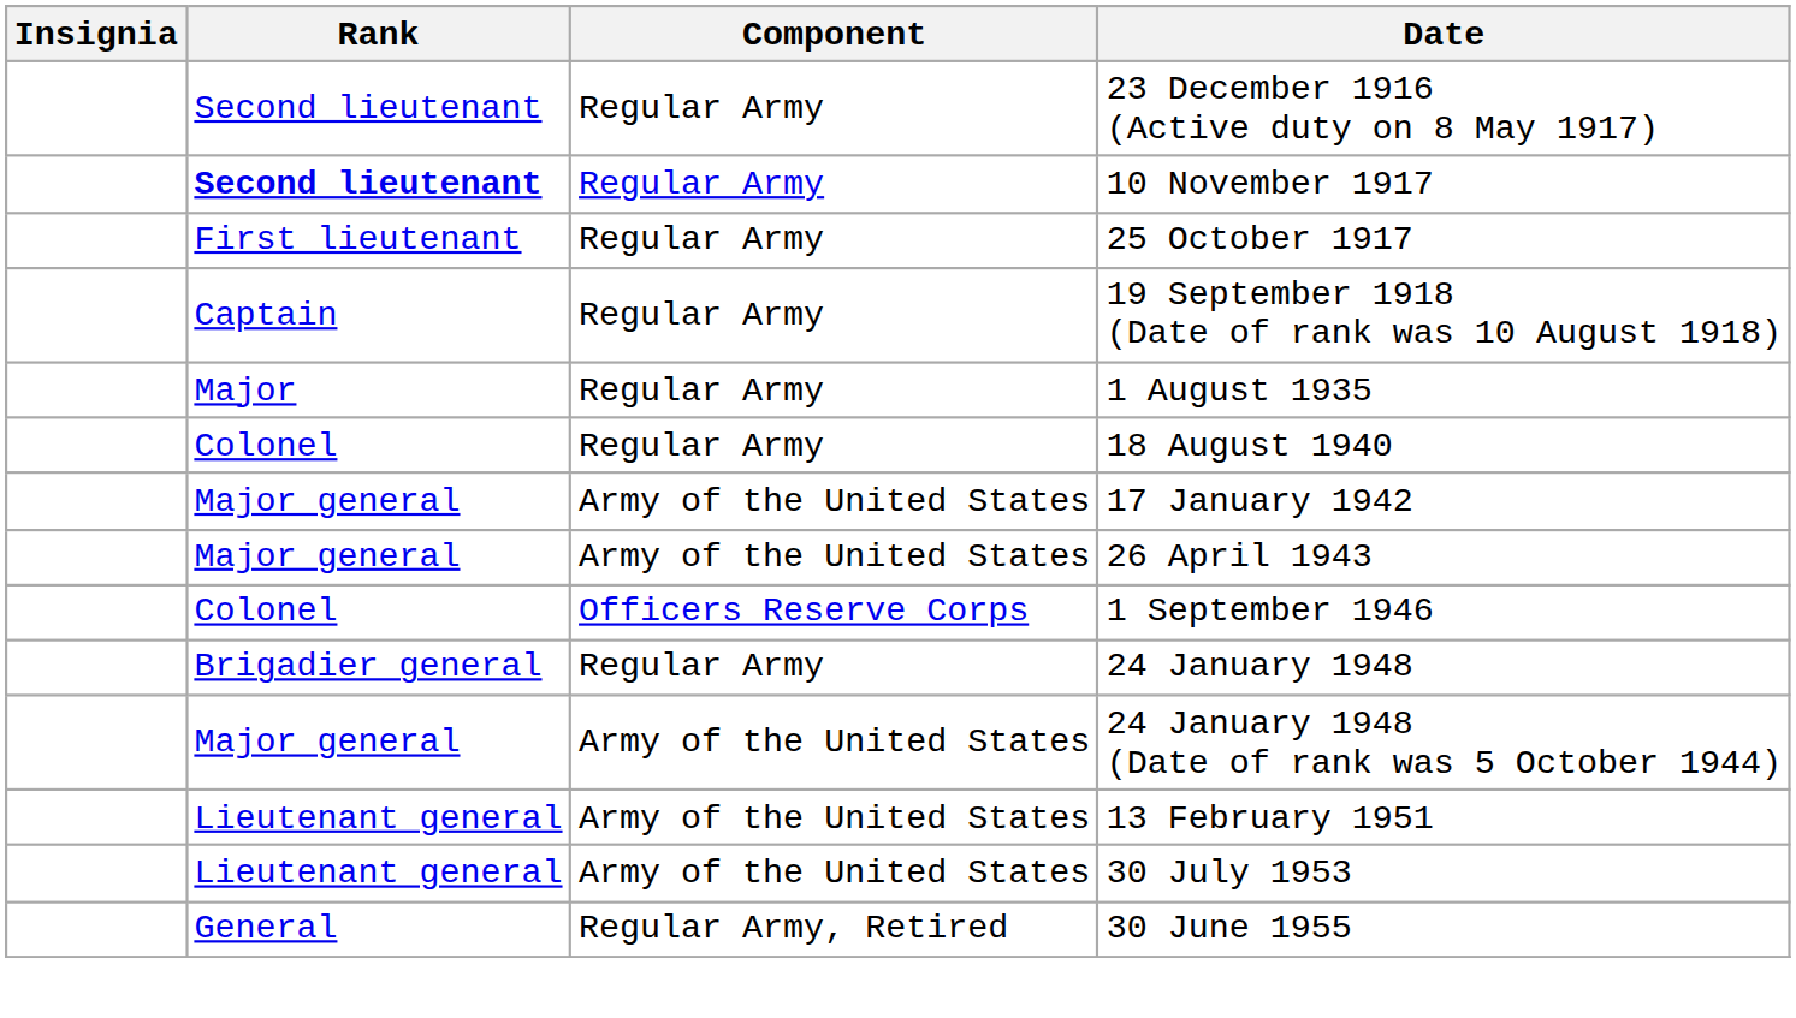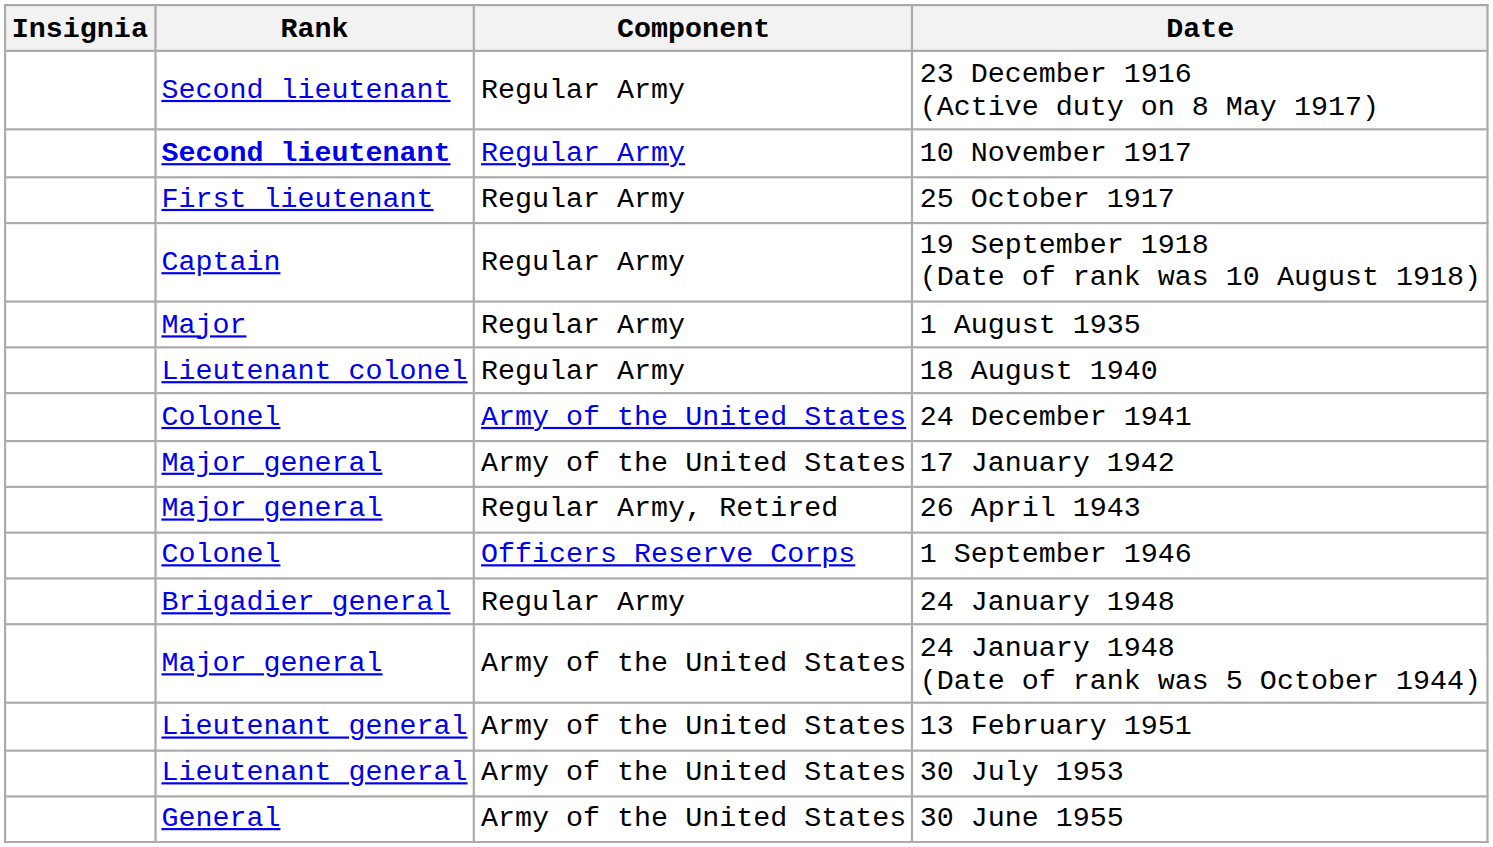 <table class="wikitable" style="background:white">
 <tr>
 <th>Insignia</th>
 <th>Rank</th>
 <th>Component</th>
 <th>Date</th>
 </tr>
 <tr>
 <td align="center"></td>
 <td><a href='#'>Second lieutenant</a></td>
 <td>Regular Army</td>
 <td>23 December 1916<br>(Active duty on 8 May 1917)</td>
 </tr>
 <tr>
 <td align="center"></td>
 <td><strong><a href='#'>Second lieutenant</a></strong></td>
 <td><a href='#'>Regular Army</a></td>
 <td>10 November 1917</td>
 </tr>
 <tr>
 <td align="center"></td>
 <td><a href='#'>First lieutenant</a></td>
 <td>Regular Army</td>
 <td>25 October 1917</td>
 </tr>
 <tr>
 <td align="center"></td>
 <td><a href='#'>Captain</a></td>
 <td>Regular Army</td>
 <td>19 September 1918<br>(Date of rank was 10 August 1918)</td>
 </tr>
 <tr>
 <td align="center"></td>
 <td><a href='#'>Major</a></td>
 <td>Regular Army</td>
 <td>1 August 1935</td>
 </tr>
 <tr>
 <td align="center"></td>
-<td><a href='#'>Colonel</a></td>
+<td><a href='#'>Lieutenant colonel</a></td>
 <td>Regular Army</td>
 <td>18 August 1940</td>
+</tr>
+<tr>
+<td align="center"></td>
+<td><a href='#'>Colonel</a></td>
+<td><a href='#'>Army of the United States</a></td>
+<td>24 December 1941</td>
 </tr>
 <tr>
 <td align="center"></td>
 <td><a href='#'>Major general</a></td>
 <td>Army of the United States</td>
 <td>17 January 1942</td>
 </tr>
 <tr>
 <td align="center"></td>
 <td><a href='#'>Major general</a></td>
-<td>Army of the United States</td>
+<td>Regular Army, Retired</td>
 <td>26 April 1943</td>
 </tr>
 <tr>
 <td align="center"></td>
 <td><a href='#'>Colonel</a></td>
 <td><a href='#'>Officers Reserve Corps</a></td>
 <td>1 September 1946</td>
 </tr>
 <tr>
 <td align="center"></td>
 <td><a href='#'>Brigadier general</a></td>
 <td>Regular Army</td>
 <td>24 January 1948</td>
 </tr>
 <tr>
 <td align="center"></td>
 <td><a href='#'>Major general</a></td>
 <td>Army of the United States</td>
 <td>24 January 1948<br>(Date of rank was 5 October 1944)</td>
 </tr>
 <tr>
 <td align="center"></td>
 <td><a href='#'>Lieutenant general</a></td>
 <td>Army of the United States</td>
 <td>13 February 1951</td>
 </tr>
 <tr>
 <td align="center"></td>
 <td><a href='#'>Lieutenant general</a></td>
 <td>Army of the United States</td>
 <td>30 July 1953</td>
 </tr>
 <tr>
 <td align="center"></td>
 <td><a href='#'>General</a></td>
-<td>Regular Army, Retired</td>
+<td>Army of the United States</td>
 <td>30 June 1955</td>
 </tr>
 <tr>
 </tr>
 </table>
